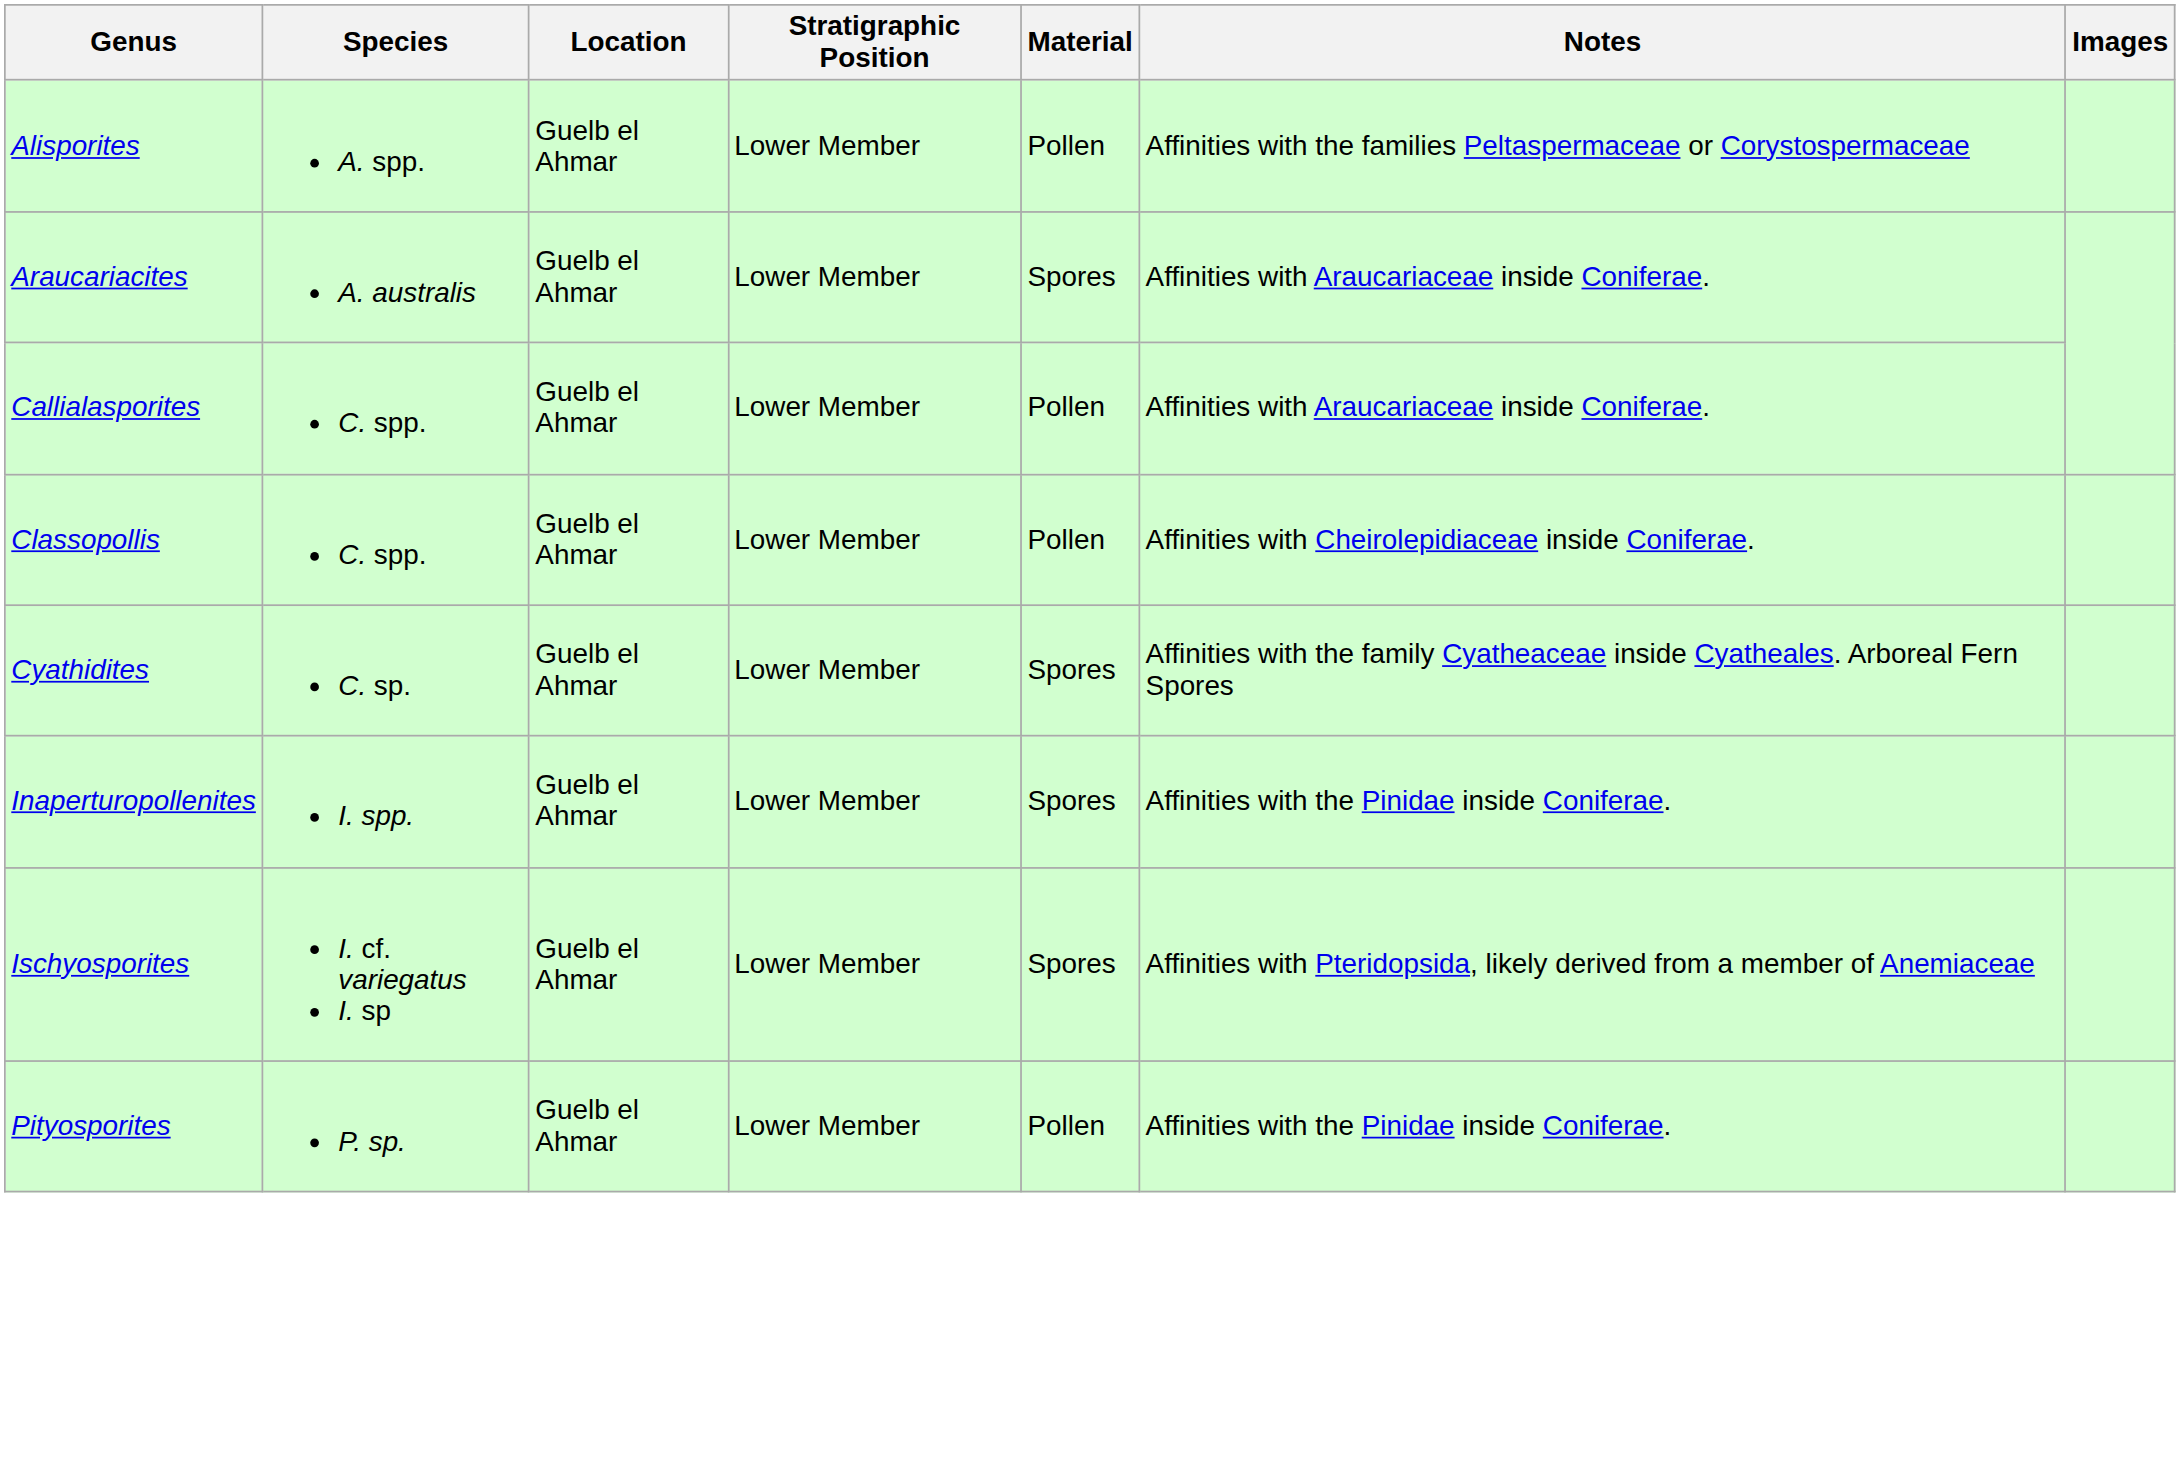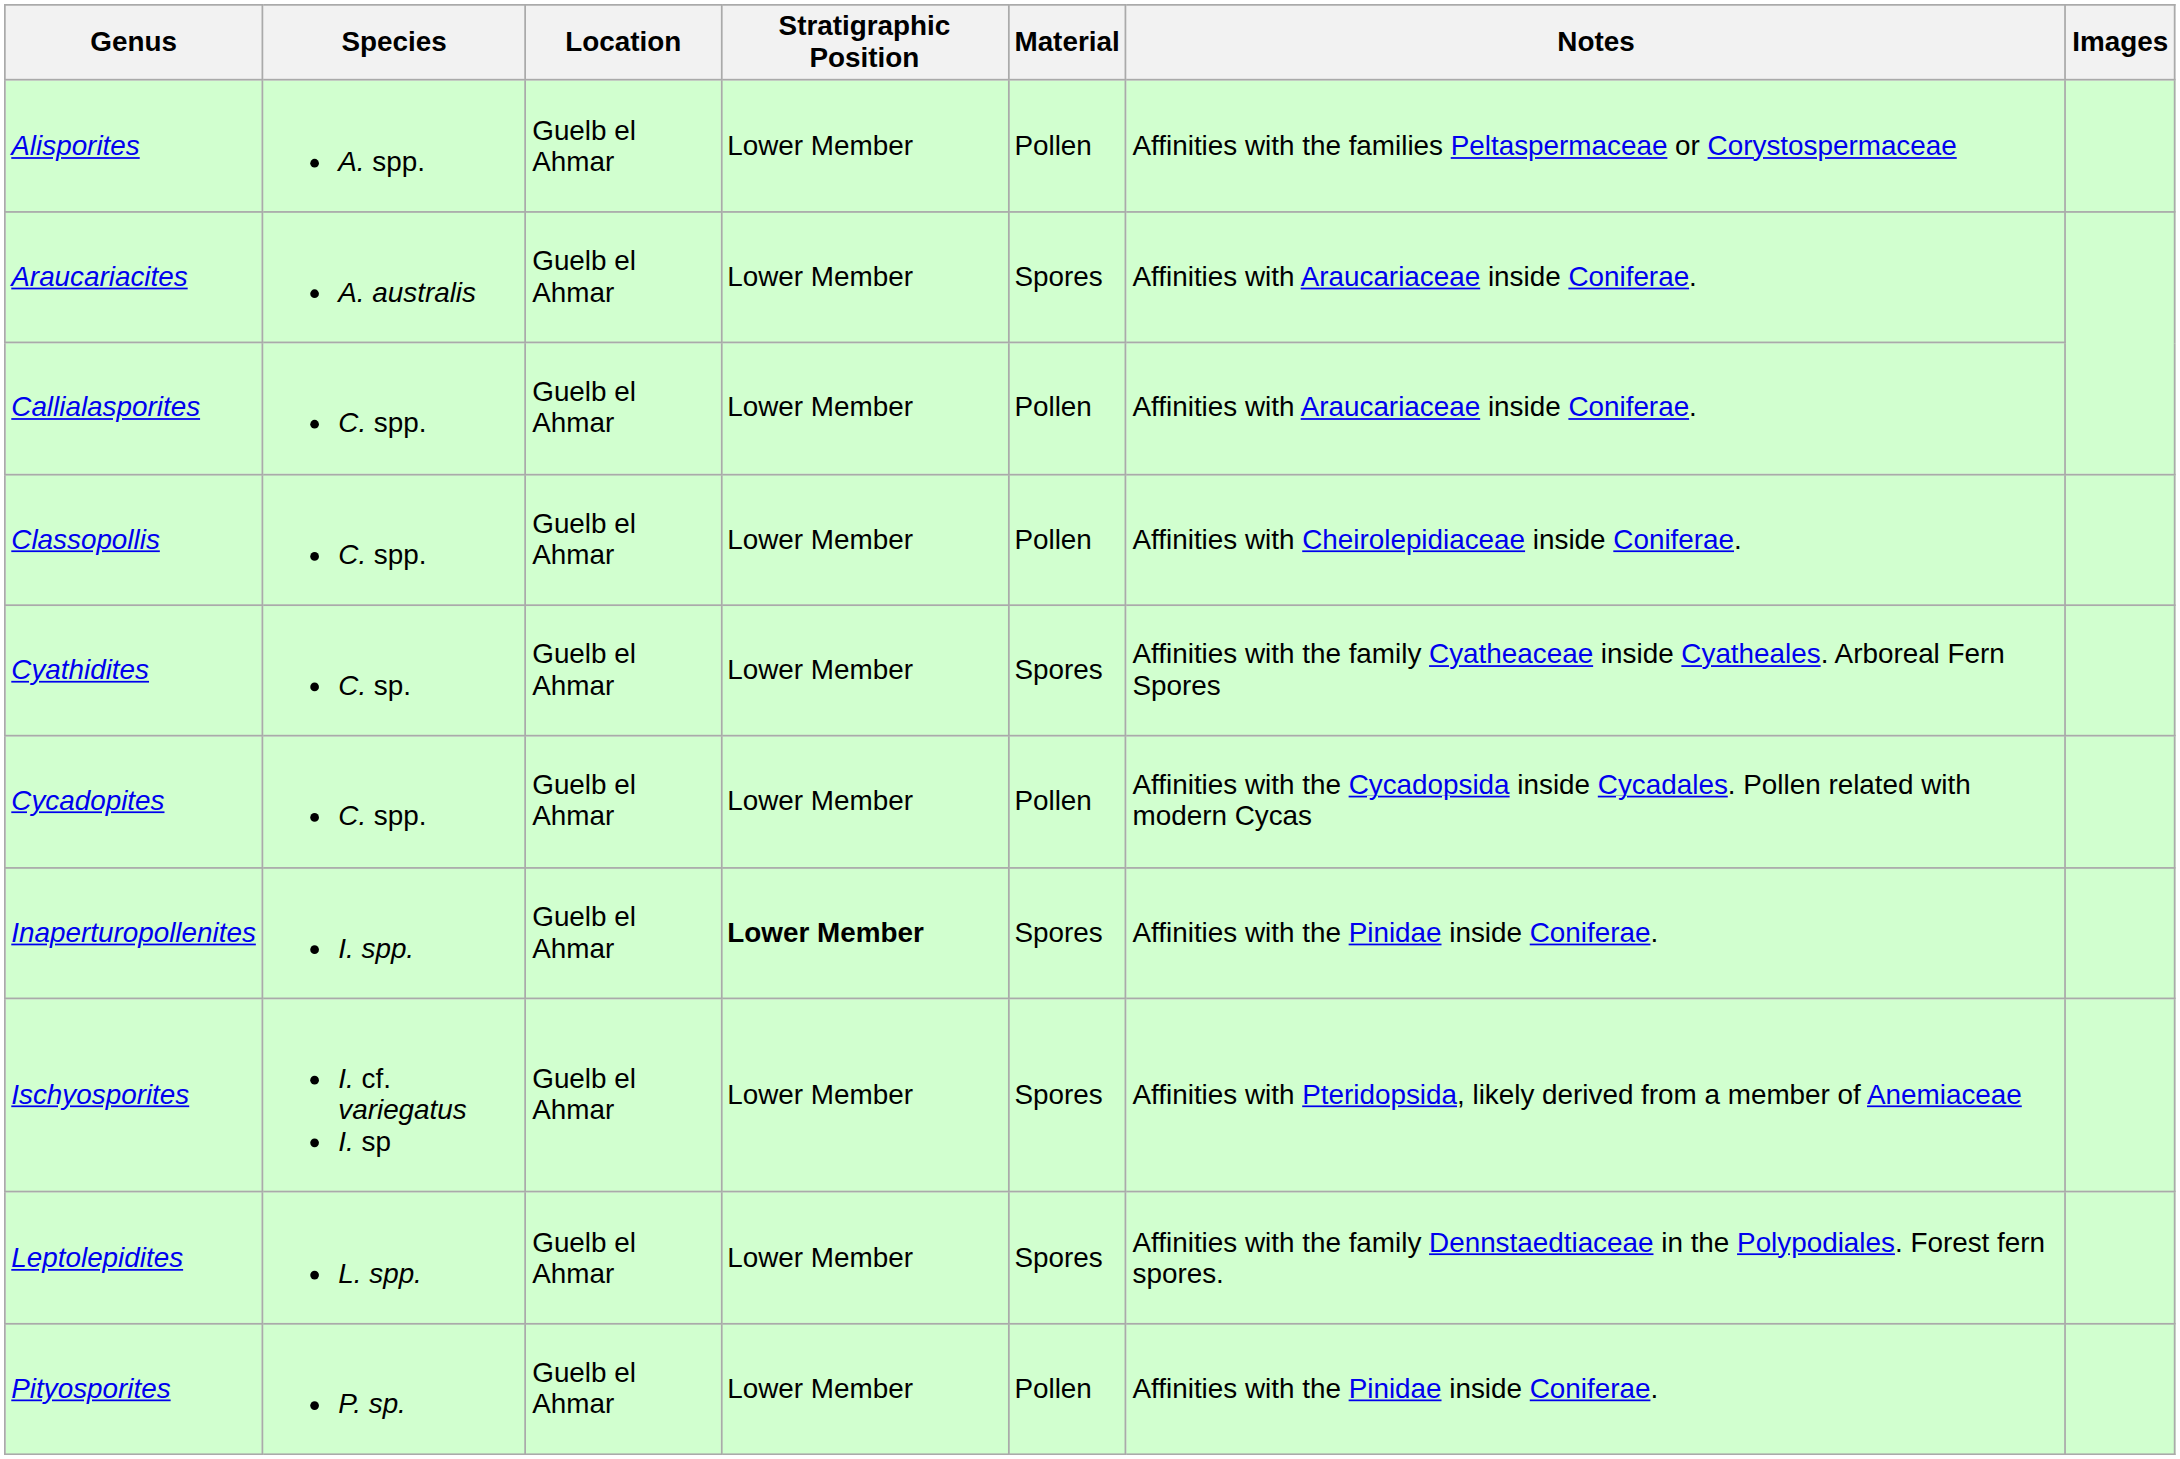 <table class="wikitable sortable">
 <tr>
 <th>Genus</th>
 <th>Species</th>
 <th>Location</th>
 <th>Stratigraphic Position</th>
 <th>Material</th>
 <th>Notes</th>
 <th>Images</th>
 </tr>
 <tr>
 <td style="background:#D1FFCF;"><em><a href='#'>Alisporites</a></em></td>
 <td style="background:#D1FFCF;"><br><ul><li><em>A.</em> spp.</li></ul></td>
 <td style="background:#D1FFCF;">Guelb el Ahmar</td>
 <td style="background:#D1FFCF;">Lower Member</td>
 <td style="background:#D1FFCF;">Pollen</td>
 <td style="background:#D1FFCF;">Affinities with the families <a href='#'>Peltaspermaceae</a> or <a href='#'>Corystospermaceae</a></td>
 <td style="background:#D1FFCF;"></td>
 </tr>
 <tr>
 <td style="background:#D1FFCF;"><em><a href='#'>Araucariacites</a></em></td>
 <td style="background:#D1FFCF;"><br><ul><li><em>A. australis</em></li></ul></td>
 <td style="background:#D1FFCF;">Guelb el Ahmar</td>
 <td style="background:#D1FFCF;">Lower Member</td>
 <td style="background:#D1FFCF;">Spores</td>
 <td style="background:#D1FFCF;">Affinities with <a href='#'>Araucariaceae</a> inside <a href='#'>Coniferae</a>.</td>
 <td rowspan="2" style="background:#D1FFCF;"></td>
 </tr>
 <tr>
 <td style="background:#D1FFCF;"><em><a href='#'>Callialasporites</a></em></td>
 <td style="background:#D1FFCF;"><br><ul><li><em>C.</em> spp.</li></ul></td>
 <td style="background:#D1FFCF;">Guelb el Ahmar</td>
 <td style="background:#D1FFCF;">Lower Member</td>
 <td style="background:#D1FFCF;">Pollen</td>
 <td style="background:#D1FFCF;">Affinities with <a href='#'>Araucariaceae</a> inside <a href='#'>Coniferae</a>.</td>
 </tr>
 <tr>
 <td style="background:#D1FFCF;"><em><a href='#'>Classopollis</a></em></td>
 <td style="background:#D1FFCF;"><br><ul><li><em>C.</em> spp.</li></ul></td>
 <td style="background:#D1FFCF;">Guelb el Ahmar</td>
 <td style="background:#D1FFCF;">Lower Member</td>
 <td style="background:#D1FFCF;">Pollen</td>
 <td style="background:#D1FFCF;">Affinities with <a href='#'>Cheirolepidiaceae</a> inside <a href='#'>Coniferae</a>.</td>
 <td style="background:#D1FFCF;"></td>
 </tr>
 <tr>
 <td style="background:#D1FFCF;"><em><a href='#'>Cyathidites</a></em></td>
 <td style="background:#D1FFCF;"><br><ul><li><em>C.</em> sp.</li></ul></td>
 <td style="background:#D1FFCF;">Guelb el Ahmar</td>
 <td style="background:#D1FFCF;">Lower Member</td>
 <td style="background:#D1FFCF;">Spores</td>
 <td style="background:#D1FFCF;">Affinities with the family <a href='#'>Cyatheaceae</a> inside <a href='#'>Cyatheales</a>. Arboreal Fern Spores</td>
 <td style="background:#D1FFCF;"></td>
 </tr>
 <tr>
+<td style="background:#D1FFCF;"><em><a href='#'>Cycadopites</a></em></td>
+<td style="background:#D1FFCF;"><br><ul><li><em>C.</em> spp.</li></ul></td>
+<td style="background:#D1FFCF;">Guelb el Ahmar</td>
+<td style="background:#D1FFCF;">Lower Member</td>
+<td style="background:#D1FFCF;">Pollen</td>
+<td style="background:#D1FFCF;">Affinities with the <a href='#'>Cycadopsida</a> inside <a href='#'>Cycadales</a>. Pollen related with modern Cycas</td>
+<td style="background:#D1FFCF;"></td>
+</tr>
+<tr>
 <td style="background:#D1FFCF;"><em><a href='#'>Inaperturopollenites</a></em></td>
 <td style="background:#D1FFCF;"><br><ul><li><em>I. spp.</em></li></ul></td>
 <td style="background:#D1FFCF;">Guelb el Ahmar</td>
-<td style="background:#D1FFCF;">Lower Member</td>
+<td style="background:#D1FFCF;"><strong>Lower Member</strong></td>
 <td style="background:#D1FFCF;">Spores</td>
 <td style="background:#D1FFCF;">Affinities with the <a href='#'>Pinidae</a> inside <a href='#'>Coniferae</a>.</td>
 <td style="background:#D1FFCF;"></td>
 </tr>
 <tr>
 <td style="background:#D1FFCF;"><em><a href='#'>Ischyosporites</a></em></td>
 <td style="background:#D1FFCF;"><br><ul><li><em>I.</em> cf. <em>variegatus</em></li><li><em>I.</em> sp</li></ul></td>
 <td style="background:#D1FFCF;">Guelb el Ahmar</td>
 <td style="background:#D1FFCF;">Lower Member</td>
 <td style="background:#D1FFCF;">Spores</td>
 <td style="background:#D1FFCF;">Affinities with <a href='#'>Pteridopsida</a>, likely derived from a member of <a href='#'>Anemiaceae</a></td>
 <td style="background:#D1FFCF;"></td>
 </tr>
 <tr>
+<td style="background:#D1FFCF;"><em><a href='#'>Leptolepidites</a></em></td>
+<td style="background:#D1FFCF;"><br><ul><li><em>L. spp.</em></li></ul></td>
+<td style="background:#D1FFCF;">Guelb el Ahmar</td>
+<td style="background:#D1FFCF;">Lower Member</td>
+<td style="background:#D1FFCF;">Spores</td>
+<td style="background:#D1FFCF;">Affinities with the family <a href='#'>Dennstaedtiaceae</a> in the <a href='#'>Polypodiales</a>. Forest fern spores.</td>
+<td style="background:#D1FFCF;"></td>
+</tr>
+<tr>
 <td style="background:#D1FFCF;"><em><a href='#'>Pityosporites</a></em></td>
 <td style="background:#D1FFCF;"><br><ul><li><em>P. sp.</em></li></ul></td>
 <td style="background:#D1FFCF;">Guelb el Ahmar</td>
 <td style="background:#D1FFCF;">Lower Member</td>
 <td style="background:#D1FFCF;">Pollen</td>
 <td style="background:#D1FFCF;">Affinities with the <a href='#'>Pinidae</a> inside <a href='#'>Coniferae</a>.</td>
 <td style="background:#D1FFCF;"></td>
 </tr>
 </table>
